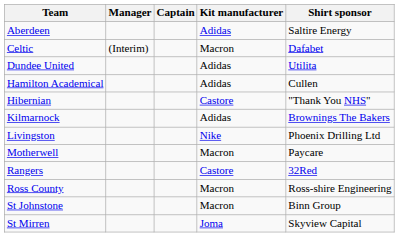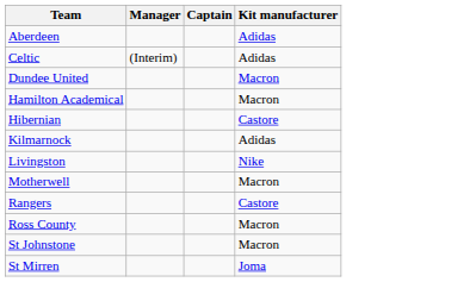 <table class="wikitable sortable">
 <tr>
 <th>Team</th>
 <th>Manager</th>
 <th>Captain</th>
 <th>Kit manufacturer</th>
-<th>Shirt sponsor</th>
 </tr>
 <tr>
 <td><a href='#'>Aberdeen</a></td>
 <td> </td>
 <td> </td>
 <td><a href='#'>Adidas</a></td>
-<td>Saltire Energy</td>
 </tr>
 <tr>
 <td><a href='#'>Celtic</a></td>
 <td>  (Interim)</td>
 <td> </td>
-<td>Macron</td>
-<td><a href='#'>Dafabet</a></td>
+<td>Adidas</td>
 </tr>
 <tr>
 <td><a href='#'>Dundee United</a></td>
 <td> </td>
 <td> </td>
-<td>Adidas</td>
-<td><a href='#'>Utilita</a></td>
+<td><a href='#'>Macron</a></td>
 </tr>
 <tr>
 <td><a href='#'>Hamilton Academical</a></td>
 <td> </td>
 <td> </td>
-<td>Adidas</td>
-<td>Cullen</td>
+<td>Macron</td>
 </tr>
 <tr>
 <td><a href='#'>Hibernian</a></td>
 <td> </td>
 <td> </td>
 <td><a href='#'>Castore</a></td>
-<td>"Thank You <a href='#'>NHS</a>"</td>
 </tr>
 <tr>
 <td><a href='#'>Kilmarnock</a></td>
 <td> </td>
 <td> </td>
 <td>Adidas</td>
-<td><a href='#'>Brownings The Bakers</a></td>
 </tr>
 <tr>
 <td><a href='#'>Livingston</a></td>
 <td> </td>
 <td> </td>
 <td><a href='#'>Nike</a></td>
-<td>Phoenix Drilling Ltd</td>
 </tr>
 <tr>
 <td><a href='#'>Motherwell</a></td>
 <td> </td>
 <td> </td>
 <td>Macron</td>
-<td>Paycare</td>
 </tr>
 <tr>
 <td><a href='#'>Rangers</a></td>
 <td> </td>
 <td> </td>
 <td><a href='#'>Castore</a></td>
-<td><a href='#'>32Red</a></td>
 </tr>
 <tr>
 <td><a href='#'>Ross County</a></td>
 <td> </td>
 <td> </td>
 <td>Macron</td>
-<td>Ross-shire Engineering</td>
 </tr>
 <tr>
 <td><a href='#'>St Johnstone</a></td>
 <td> </td>
 <td> </td>
 <td>Macron</td>
-<td>Binn Group</td>
 </tr>
 <tr>
 <td><a href='#'>St Mirren</a></td>
 <td> </td>
 <td> </td>
 <td><a href='#'>Joma</a></td>
-<td>Skyview Capital</td>
 </tr>
 </table>
